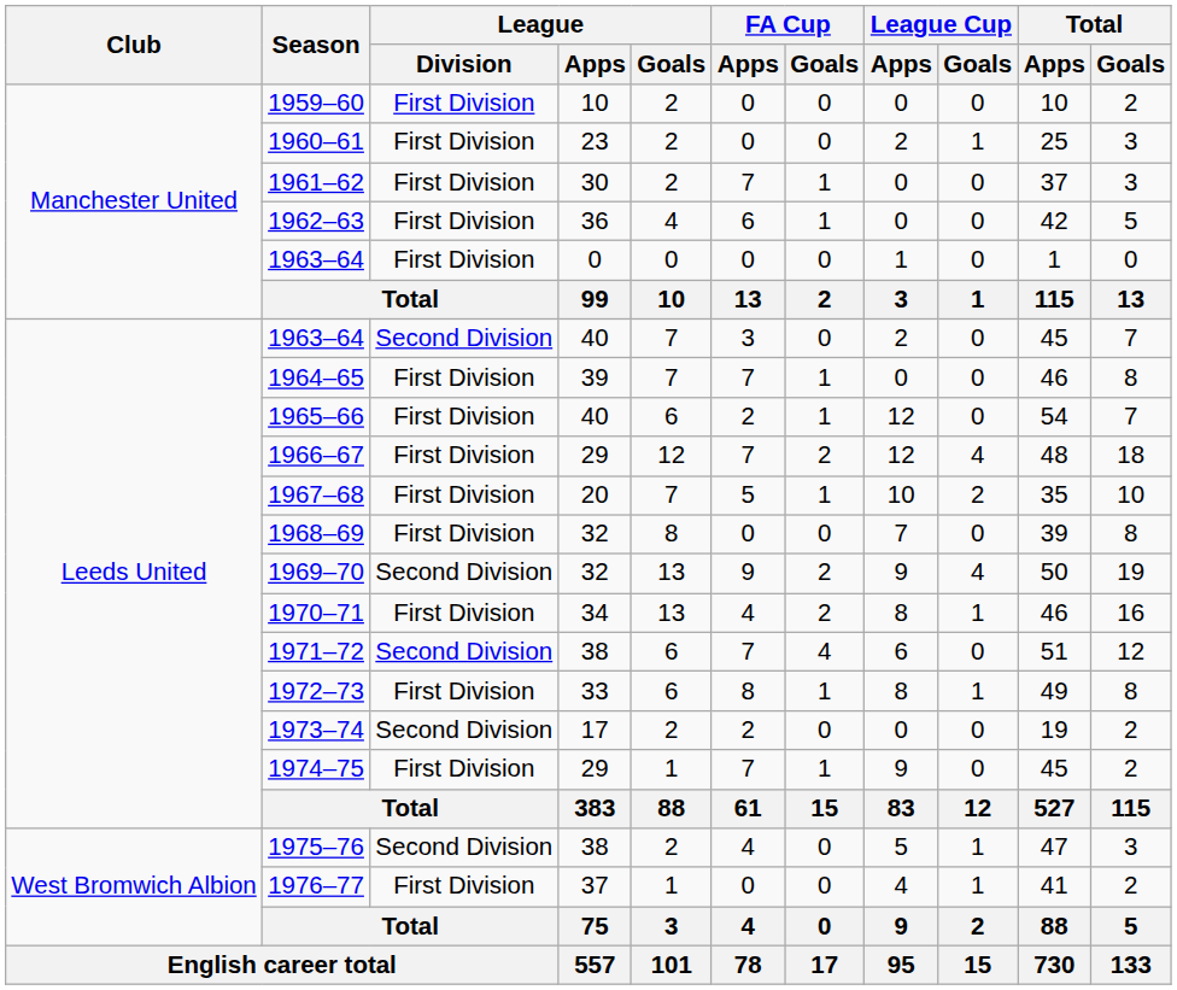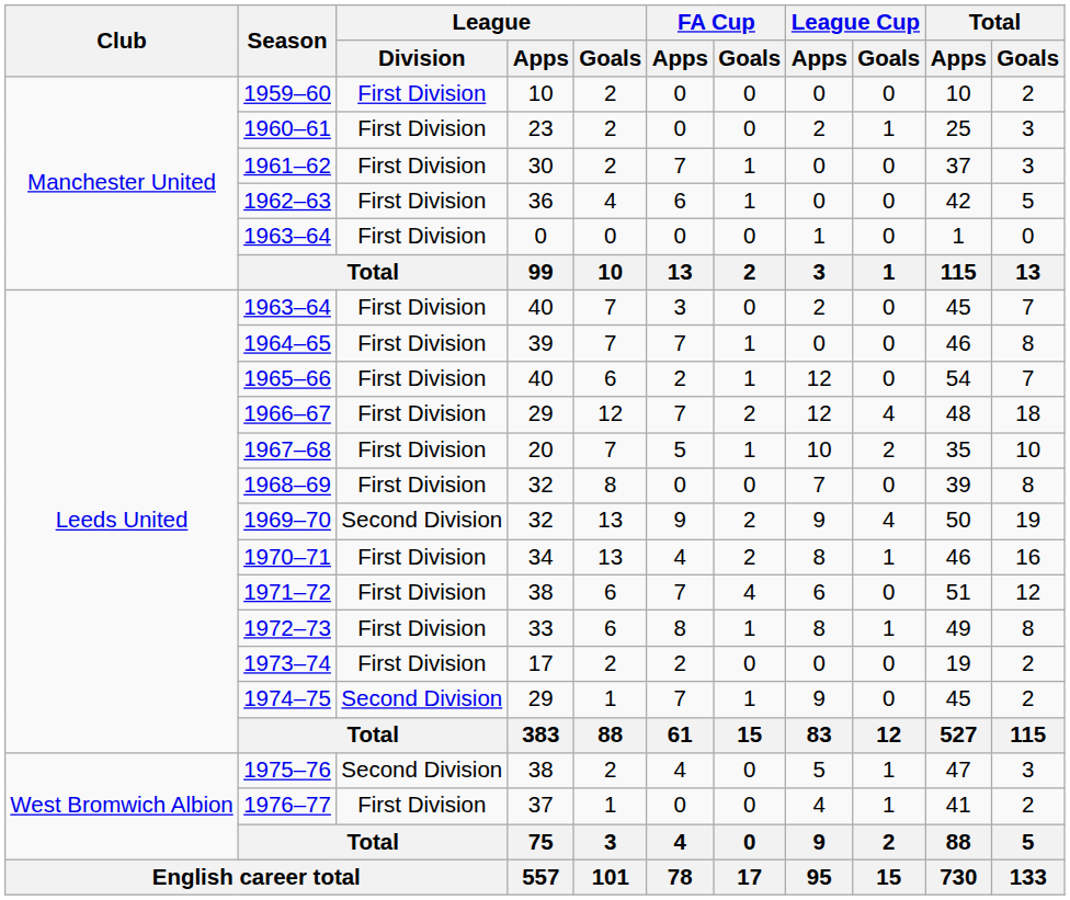 <table class="wikitable" style="text-align:center">
 <tr>
 <th rowspan="2">Club</th>
 <th rowspan="2">Season</th>
 <th colspan="3">League</th>
 <th colspan="2"><a href='#'>FA Cup</a></th>
 <th colspan="2"><a href='#'>League Cup</a></th>
 <th colspan="2">Total</th>
 </tr>
 <tr>
 <th>Division</th>
 <th>Apps</th>
 <th>Goals</th>
 <th>Apps</th>
 <th>Goals</th>
 <th>Apps</th>
 <th>Goals</th>
 <th>Apps</th>
 <th>Goals</th>
 </tr>
 <tr>
 <td rowspan="6"><a href='#'>Manchester United</a></td>
 <td><a href='#'>1959–60</a></td>
 <td><a href='#'>First Division</a></td>
 <td>10</td>
 <td>2</td>
 <td>0</td>
 <td>0</td>
 <td>0</td>
 <td>0</td>
 <td>10</td>
 <td>2</td>
 </tr>
 <tr>
 <td><a href='#'>1960–61</a></td>
 <td>First Division</td>
 <td>23</td>
 <td>2</td>
 <td>0</td>
 <td>0</td>
 <td>2</td>
 <td>1</td>
 <td>25</td>
 <td>3</td>
 </tr>
 <tr>
 <td><a href='#'>1961–62</a></td>
 <td>First Division</td>
 <td>30</td>
 <td>2</td>
 <td>7</td>
 <td>1</td>
 <td>0</td>
 <td>0</td>
 <td>37</td>
 <td>3</td>
 </tr>
 <tr>
 <td><a href='#'>1962–63</a></td>
 <td>First Division</td>
 <td>36</td>
 <td>4</td>
 <td>6</td>
 <td>1</td>
 <td>0</td>
 <td>0</td>
 <td>42</td>
 <td>5</td>
 </tr>
 <tr>
 <td><a href='#'>1963–64</a></td>
 <td>First Division</td>
 <td>0</td>
 <td>0</td>
 <td>0</td>
 <td>0</td>
 <td>1</td>
 <td>0</td>
 <td>1</td>
 <td>0</td>
 </tr>
 <tr>
 <th colspan="2">Total</th>
 <th>99</th>
 <th>10</th>
 <th>13</th>
 <th>2</th>
 <th>3</th>
 <th>1</th>
 <th>115</th>
 <th>13</th>
 </tr>
 <tr>
 <td rowspan="13"><a href='#'>Leeds United</a></td>
 <td><a href='#'>1963–64</a></td>
-<td><a href='#'>Second Division</a></td>
+<td>First Division</td>
 <td>40</td>
 <td>7</td>
 <td>3</td>
 <td>0</td>
 <td>2</td>
 <td>0</td>
 <td>45</td>
 <td>7</td>
 </tr>
 <tr>
 <td><a href='#'>1964–65</a></td>
 <td>First Division</td>
 <td>39</td>
 <td>7</td>
 <td>7</td>
 <td>1</td>
 <td>0</td>
 <td>0</td>
 <td>46</td>
 <td>8</td>
 </tr>
 <tr>
 <td><a href='#'>1965–66</a></td>
 <td>First Division</td>
 <td>40</td>
 <td>6</td>
 <td>2</td>
 <td>1</td>
 <td>12</td>
 <td>0</td>
 <td>54</td>
 <td>7</td>
 </tr>
 <tr>
 <td><a href='#'>1966–67</a></td>
 <td>First Division</td>
 <td>29</td>
 <td>12</td>
 <td>7</td>
 <td>2</td>
 <td>12</td>
 <td>4</td>
 <td>48</td>
 <td>18</td>
 </tr>
 <tr>
 <td><a href='#'>1967–68</a></td>
 <td>First Division</td>
 <td>20</td>
 <td>7</td>
 <td>5</td>
 <td>1</td>
 <td>10</td>
 <td>2</td>
 <td>35</td>
 <td>10</td>
 </tr>
 <tr>
 <td><a href='#'>1968–69</a></td>
 <td>First Division</td>
 <td>32</td>
 <td>8</td>
 <td>0</td>
 <td>0</td>
 <td>7</td>
 <td>0</td>
 <td>39</td>
 <td>8</td>
 </tr>
 <tr>
 <td><a href='#'>1969–70</a></td>
 <td>Second Division</td>
 <td>32</td>
 <td>13</td>
 <td>9</td>
 <td>2</td>
 <td>9</td>
 <td>4</td>
 <td>50</td>
 <td>19</td>
 </tr>
 <tr>
 <td><a href='#'>1970–71</a></td>
 <td>First Division</td>
 <td>34</td>
 <td>13</td>
 <td>4</td>
 <td>2</td>
 <td>8</td>
 <td>1</td>
 <td>46</td>
 <td>16</td>
 </tr>
 <tr>
 <td><a href='#'>1971–72</a></td>
-<td><a href='#'>Second Division</a></td>
+<td>First Division</td>
 <td>38</td>
 <td>6</td>
 <td>7</td>
 <td>4</td>
 <td>6</td>
 <td>0</td>
 <td>51</td>
 <td>12</td>
 </tr>
 <tr>
 <td><a href='#'>1972–73</a></td>
 <td>First Division</td>
 <td>33</td>
 <td>6</td>
 <td>8</td>
 <td>1</td>
 <td>8</td>
 <td>1</td>
 <td>49</td>
 <td>8</td>
 </tr>
 <tr>
 <td><a href='#'>1973–74</a></td>
-<td>Second Division</td>
+<td>First Division</td>
 <td>17</td>
 <td>2</td>
 <td>2</td>
 <td>0</td>
 <td>0</td>
 <td>0</td>
 <td>19</td>
 <td>2</td>
 </tr>
 <tr>
 <td><a href='#'>1974–75</a></td>
-<td>First Division</td>
+<td><a href='#'>Second Division</a></td>
 <td>29</td>
 <td>1</td>
 <td>7</td>
 <td>1</td>
 <td>9</td>
 <td>0</td>
 <td>45</td>
 <td>2</td>
 </tr>
 <tr>
 <th colspan=2>Total</th>
 <th>383</th>
 <th>88</th>
 <th>61</th>
 <th>15</th>
 <th>83</th>
 <th>12</th>
 <th>527</th>
 <th>115</th>
 </tr>
 <tr>
 <td rowspan="3"><a href='#'>West Bromwich Albion</a></td>
 <td><a href='#'>1975–76</a></td>
 <td>Second Division</td>
 <td>38</td>
 <td>2</td>
 <td>4</td>
 <td>0</td>
 <td>5</td>
 <td>1</td>
 <td>47</td>
 <td>3</td>
 </tr>
 <tr>
 <td><a href='#'>1976–77</a></td>
 <td>First Division</td>
 <td>37</td>
 <td>1</td>
 <td>0</td>
 <td>0</td>
 <td>4</td>
 <td>1</td>
 <td>41</td>
 <td>2</td>
 </tr>
 <tr>
 <th colspan="2">Total</th>
 <th>75</th>
 <th>3</th>
 <th>4</th>
 <th>0</th>
 <th>9</th>
 <th>2</th>
 <th>88</th>
 <th>5</th>
 </tr>
 <tr>
 <th colspan=3>English career total</th>
 <th>557</th>
 <th>101</th>
 <th>78</th>
 <th>17</th>
 <th>95</th>
 <th>15</th>
 <th>730</th>
 <th>133</th>
 </tr>
 </table>
